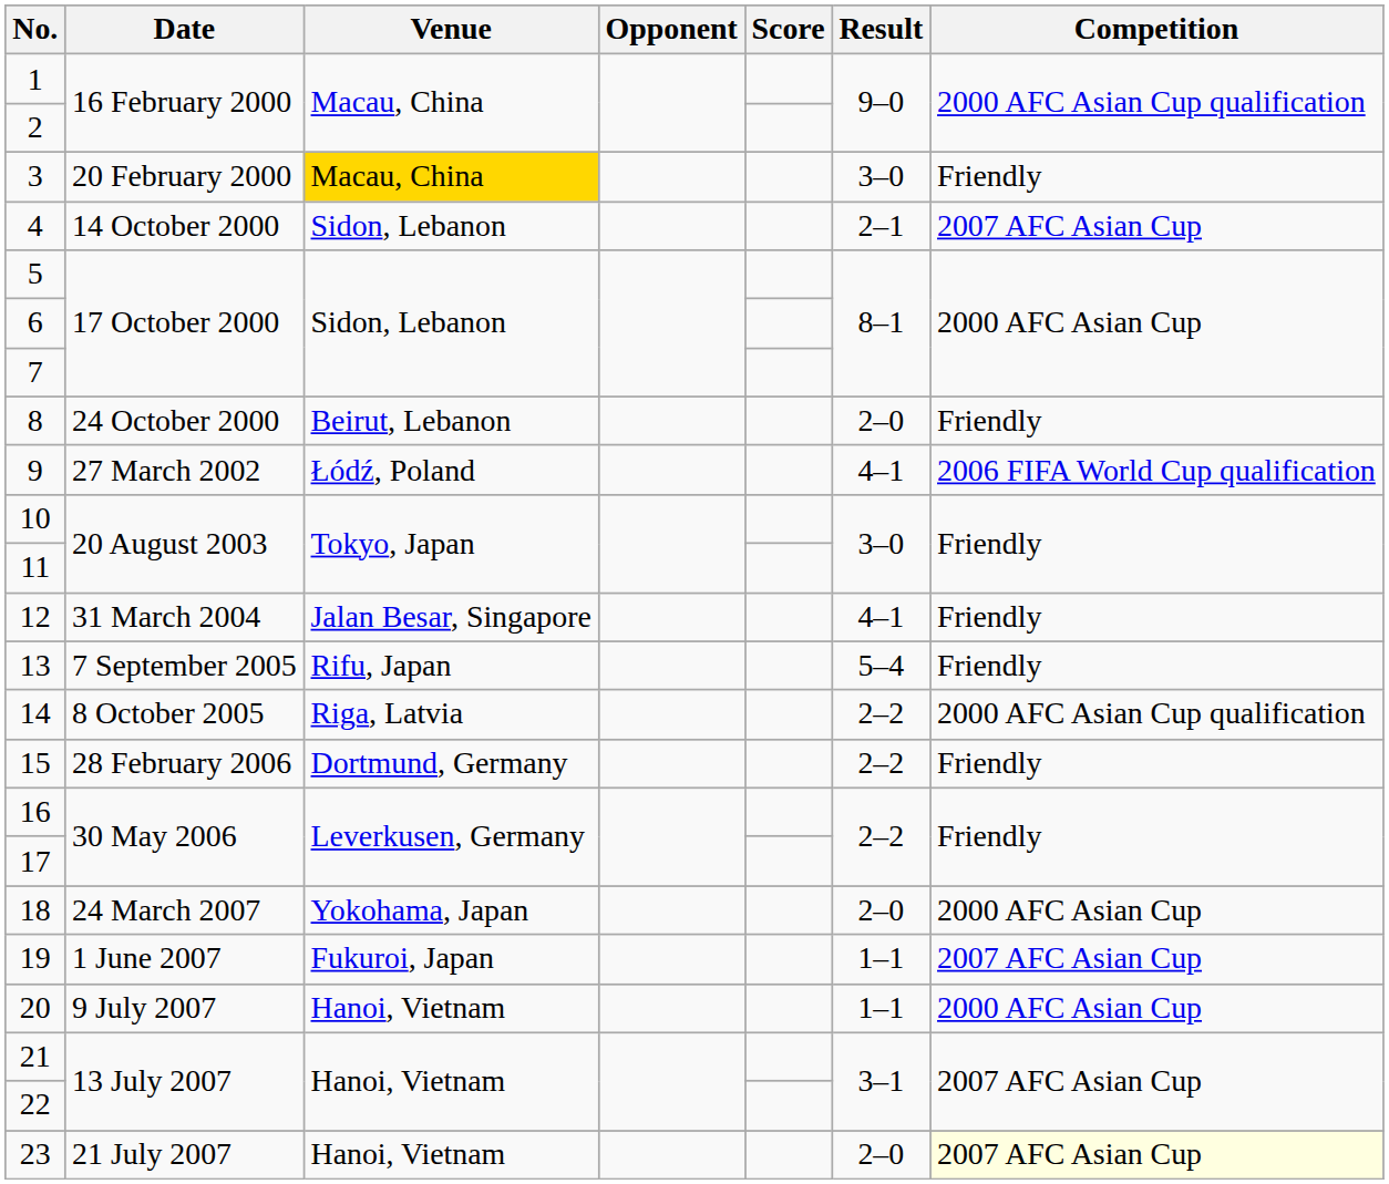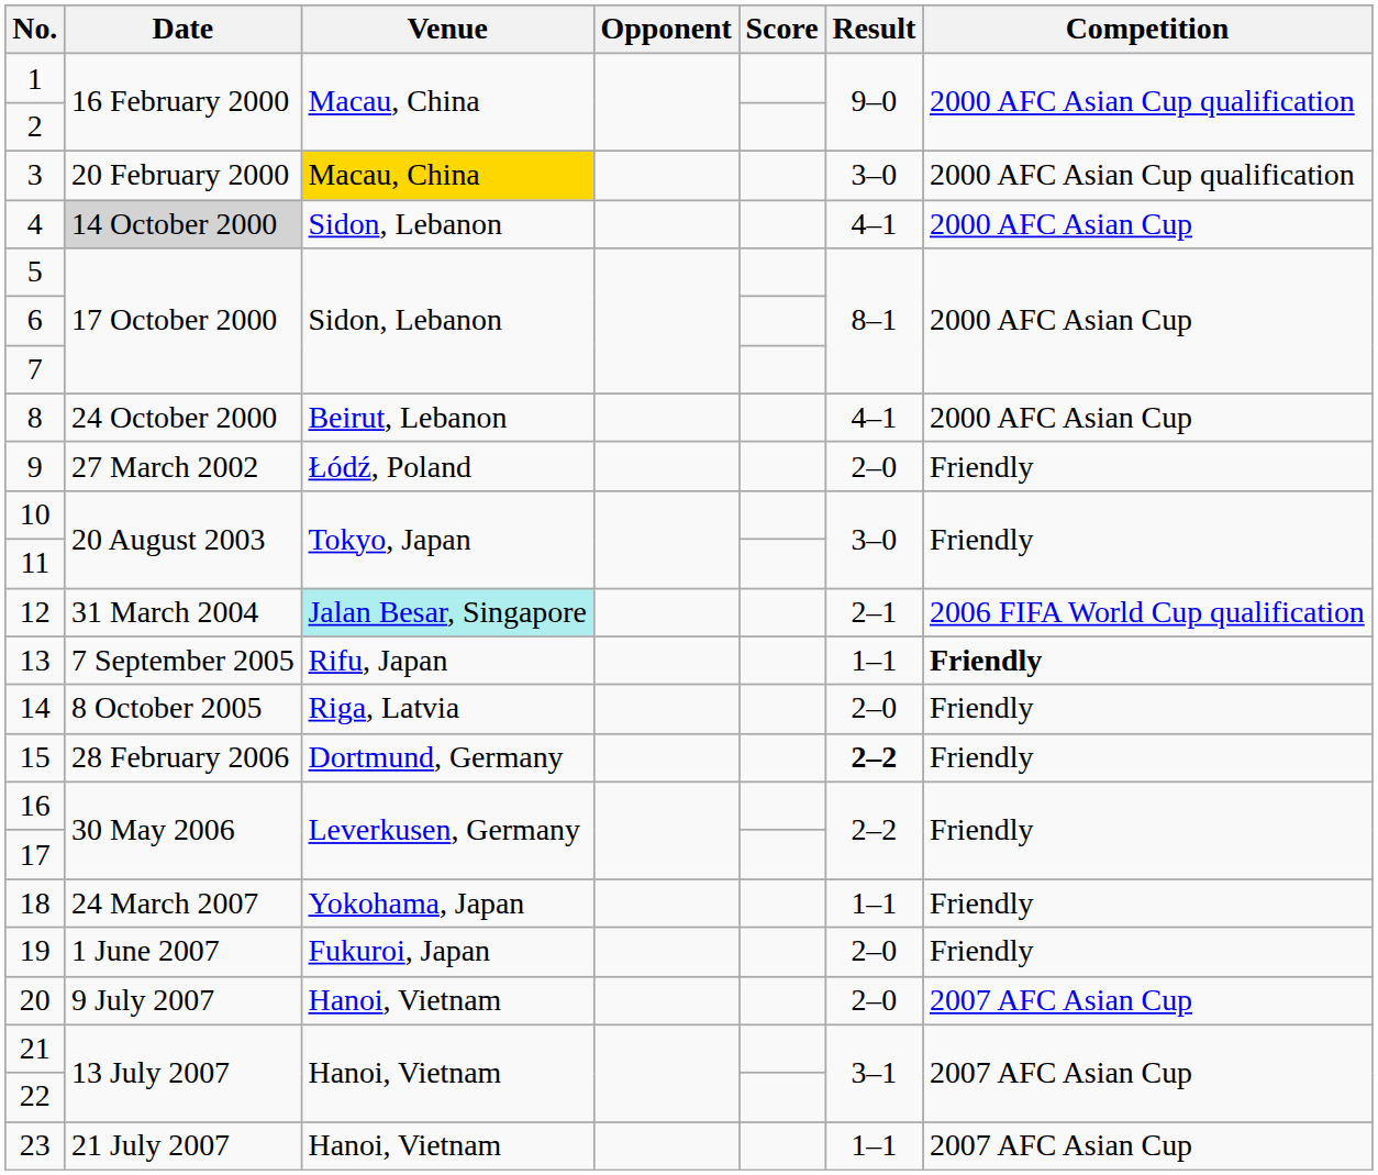 <table class="wikitable sortable">
 <tr>
 <th scope="col">No.</th>
 <th scope="col">Date</th>
 <th scope="col">Venue</th>
 <th scope="col">Opponent</th>
 <th scope="col">Score</th>
 <th scope="col">Result</th>
 <th scope="col">Competition</th>
 </tr>
 <tr>
 <td align="center">1</td>
 <td rowspan="2">16 February 2000</td>
 <td rowspan="2"><a href='#'>Macau</a>, China</td>
 <td rowspan="2"></td>
 <td></td>
 <td rowspan="2" style="text-align:center">9–0</td>
 <td rowspan="2"><a href='#'>2000 AFC Asian Cup qualification</a></td>
 </tr>
 <tr>
 <td align="center">2</td>
 <td></td>
 </tr>
 <tr>
 <td align="center">3</td>
 <td>20 February 2000</td>
 <td style="background: gold;">Macau, China</td>
 <td></td>
 <td></td>
 <td align="center">3–0</td>
-<td>Friendly</td>
+<td>2000 AFC Asian Cup qualification</td>
 </tr>
 <tr>
 <td align="center">4</td>
-<td>14 October 2000</td>
+<td style="background: lightgrey;">14 October 2000</td>
 <td><a href='#'>Sidon</a>, Lebanon</td>
 <td></td>
 <td></td>
-<td align="center">2–1</td>
-<td><a href='#'>2007 AFC Asian Cup</a></td>
+<td align="center">4–1</td>
+<td><a href='#'>2000 AFC Asian Cup</a></td>
 </tr>
 <tr>
 <td align="center">5</td>
 <td rowspan="3">17 October 2000</td>
 <td rowspan="3">Sidon, Lebanon</td>
 <td rowspan="3"></td>
 <td></td>
 <td rowspan="3" style="text-align:center">8–1</td>
 <td rowspan="3">2000 AFC Asian Cup</td>
 </tr>
 <tr>
 <td align="center">6</td>
 <td></td>
 </tr>
 <tr>
 <td align="center">7</td>
 <td></td>
 </tr>
 <tr>
 <td align="center">8</td>
 <td>24 October 2000</td>
 <td><a href='#'>Beirut</a>, Lebanon</td>
 <td></td>
 <td></td>
-<td align="center">2–0</td>
-<td>Friendly</td>
+<td align="center">4–1</td>
+<td>2000 AFC Asian Cup</td>
 </tr>
 <tr>
 <td align="center">9</td>
 <td>27 March 2002</td>
 <td><a href='#'>Łódź</a>, Poland</td>
 <td></td>
 <td></td>
-<td align="center">4–1</td>
-<td><a href='#'>2006 FIFA World Cup qualification</a></td>
+<td align="center">2–0</td>
+<td>Friendly</td>
 </tr>
 <tr>
 <td align="center">10</td>
 <td rowspan="2">20 August 2003</td>
 <td rowspan="2"><a href='#'>Tokyo</a>, Japan</td>
 <td rowspan="2"></td>
 <td></td>
 <td rowspan="2" style="text-align:center">3–0</td>
 <td rowspan="2">Friendly</td>
 </tr>
 <tr>
 <td align="center">11</td>
 <td></td>
 </tr>
 <tr>
 <td align="center">12</td>
 <td>31 March 2004</td>
-<td><a href='#'>Jalan Besar</a>, Singapore</td>
+<td style="background: paleturquoise;"><a href='#'>Jalan Besar</a>, Singapore</td>
 <td></td>
 <td></td>
-<td align="center">4–1</td>
-<td>Friendly</td>
+<td align="center">2–1</td>
+<td><a href='#'>2006 FIFA World Cup qualification</a></td>
 </tr>
 <tr>
 <td align="center">13</td>
 <td>7 September 2005</td>
 <td><a href='#'>Rifu</a>, Japan</td>
 <td></td>
 <td></td>
-<td align="center">5–4</td>
-<td>Friendly</td>
+<td align="center">1–1</td>
+<td><strong>Friendly</strong></td>
 </tr>
 <tr>
 <td align="center">14</td>
 <td>8 October 2005</td>
 <td><a href='#'>Riga</a>, Latvia</td>
 <td></td>
 <td></td>
-<td align="center">2–2</td>
-<td>2000 AFC Asian Cup qualification</td>
+<td align="center">2–0</td>
+<td>Friendly</td>
 </tr>
 <tr>
 <td align="center">15</td>
 <td>28 February 2006</td>
 <td><a href='#'>Dortmund</a>, Germany</td>
 <td></td>
 <td></td>
-<td align="center">2–2</td>
+<td align="center"><strong>2–2</strong></td>
 <td>Friendly</td>
 </tr>
 <tr>
 <td align="center">16</td>
 <td rowspan="2">30 May 2006</td>
 <td rowspan="2"><a href='#'>Leverkusen</a>, Germany</td>
 <td rowspan="2"></td>
 <td></td>
 <td rowspan="2" style="text-align:center">2–2</td>
 <td rowspan="2">Friendly</td>
 </tr>
 <tr>
 <td align="center">17</td>
 <td></td>
 </tr>
 <tr>
 <td align="center">18</td>
 <td>24 March 2007</td>
 <td><a href='#'>Yokohama</a>, Japan</td>
 <td></td>
 <td></td>
-<td align="center">2–0</td>
-<td>2000 AFC Asian Cup</td>
+<td align="center">1–1</td>
+<td>Friendly</td>
 </tr>
 <tr>
 <td align="center">19</td>
 <td>1 June 2007</td>
 <td><a href='#'>Fukuroi</a>, Japan</td>
 <td></td>
 <td></td>
-<td align="center">1–1</td>
-<td><a href='#'>2007 AFC Asian Cup</a></td>
+<td align="center">2–0</td>
+<td>Friendly</td>
 </tr>
 <tr>
 <td align="center">20</td>
 <td>9 July 2007</td>
 <td><a href='#'>Hanoi</a>, Vietnam</td>
 <td></td>
 <td></td>
-<td align="center">1–1</td>
-<td><a href='#'>2000 AFC Asian Cup</a></td>
+<td align="center">2–0</td>
+<td><a href='#'>2007 AFC Asian Cup</a></td>
 </tr>
 <tr>
 <td align="center">21</td>
 <td rowspan="2">13 July 2007</td>
 <td rowspan="2">Hanoi, Vietnam</td>
 <td rowspan="2"></td>
 <td></td>
 <td rowspan="2" style="text-align:center">3–1</td>
 <td rowspan="2">2007 AFC Asian Cup</td>
 </tr>
 <tr>
 <td align="center">22</td>
 <td></td>
 </tr>
 <tr>
 <td align="center">23</td>
 <td>21 July 2007</td>
 <td>Hanoi, Vietnam</td>
 <td></td>
 <td></td>
-<td align="center">2–0</td>
-<td style="background: lightyellow;">2007 AFC Asian Cup</td>
+<td align="center">1–1</td>
+<td>2007 AFC Asian Cup</td>
 </tr>
 </table>
